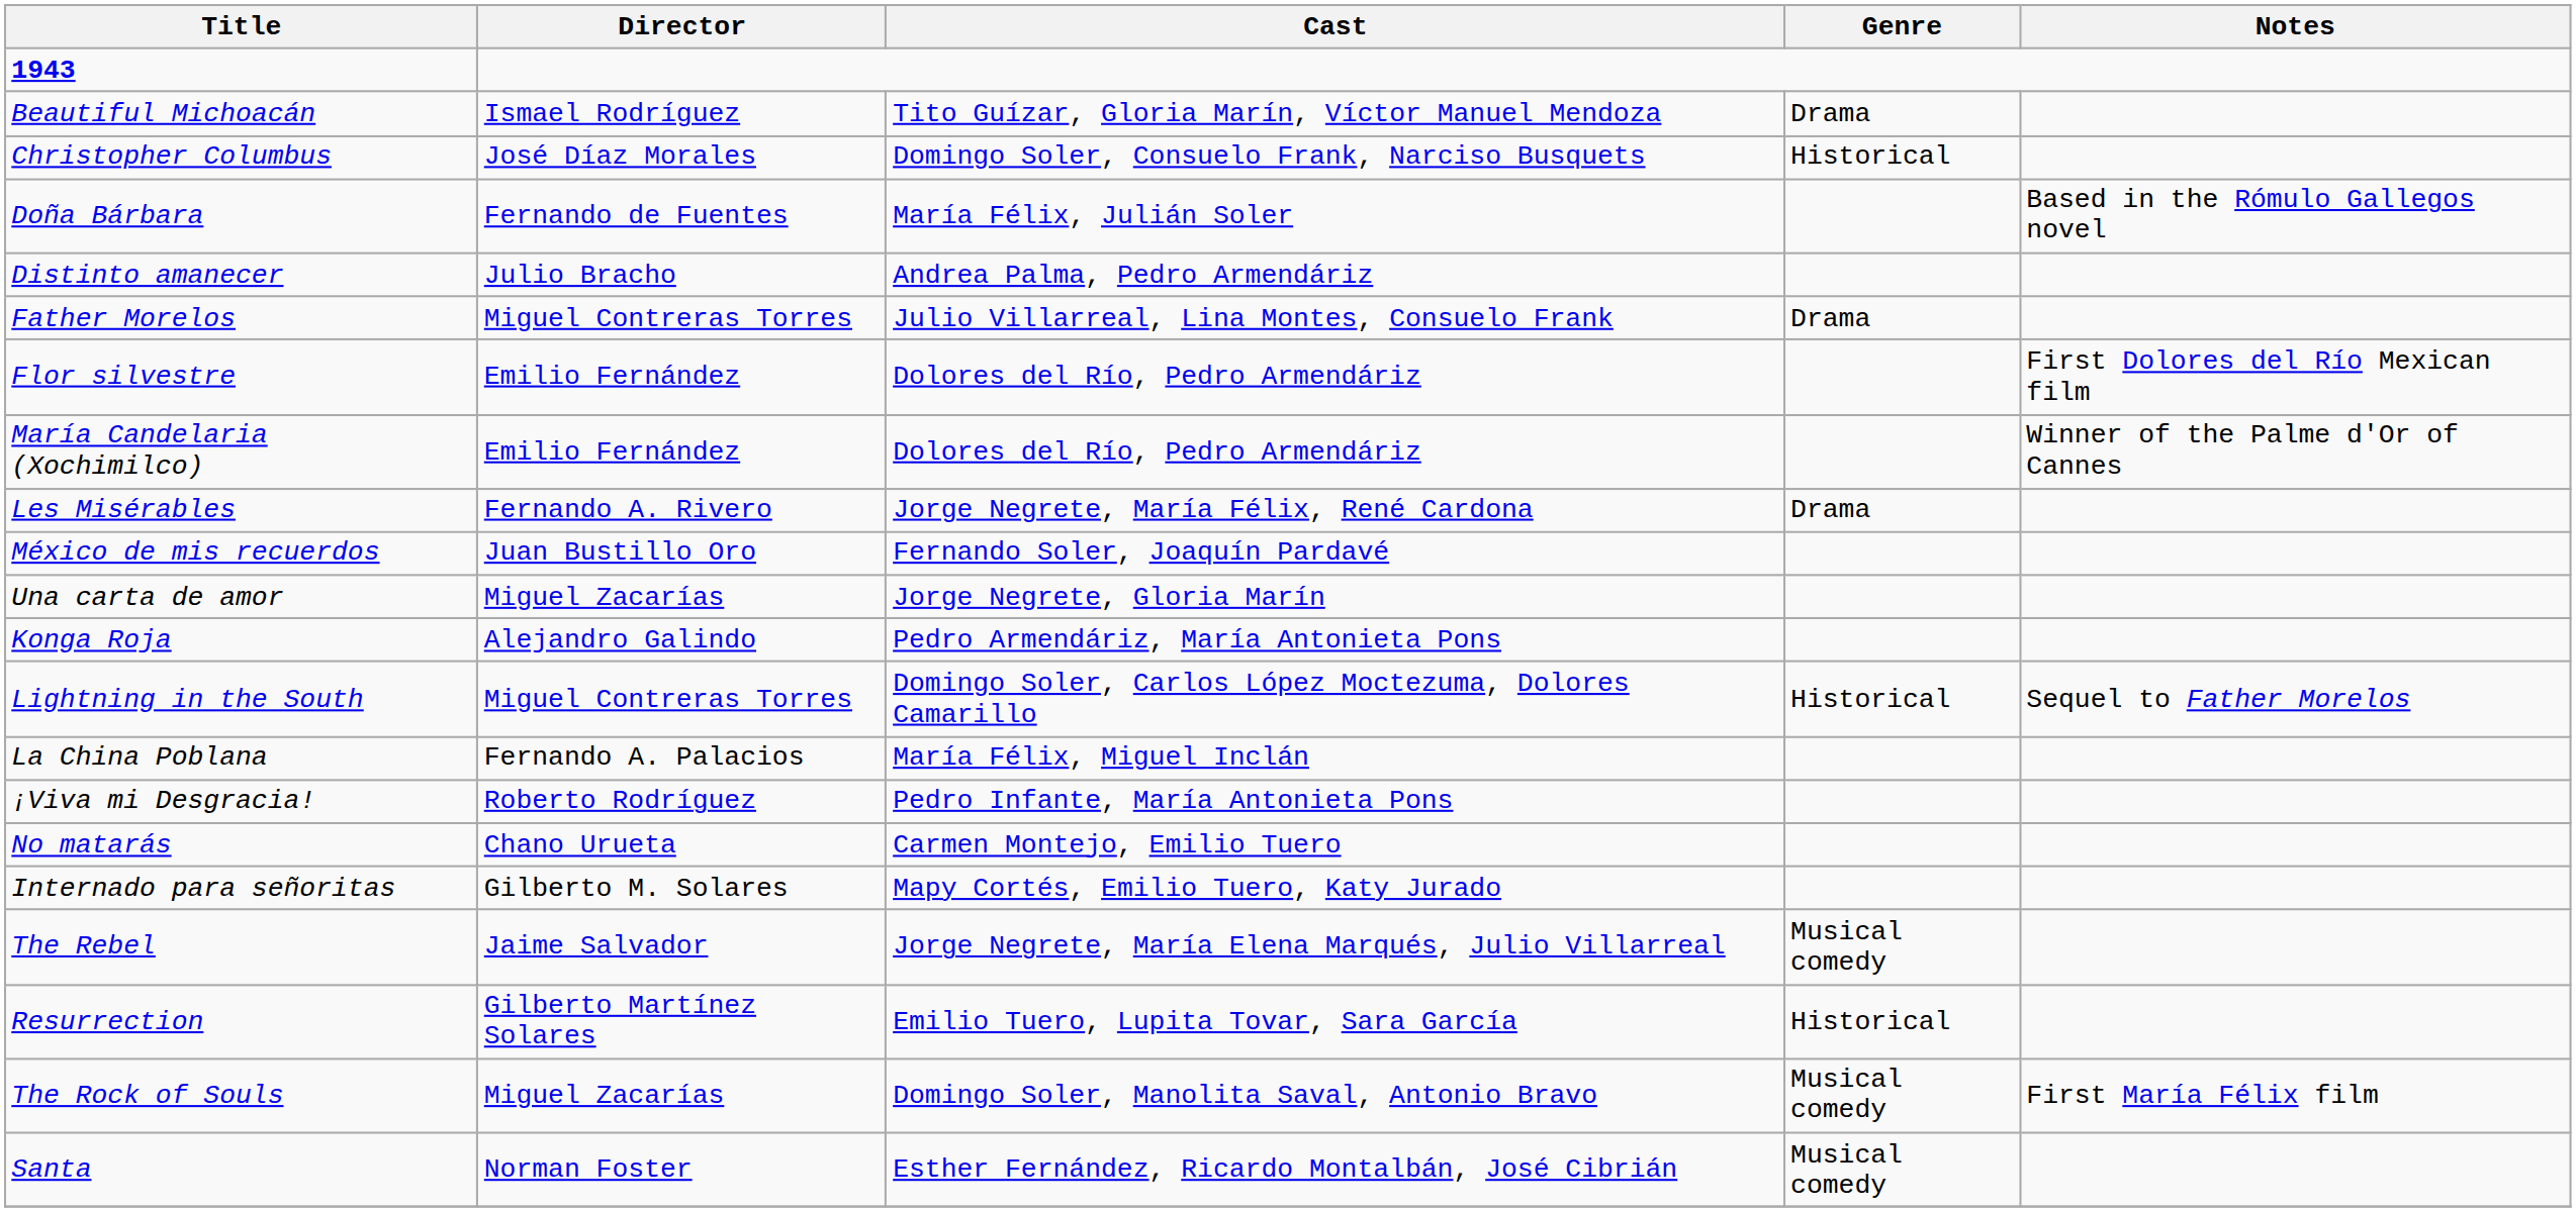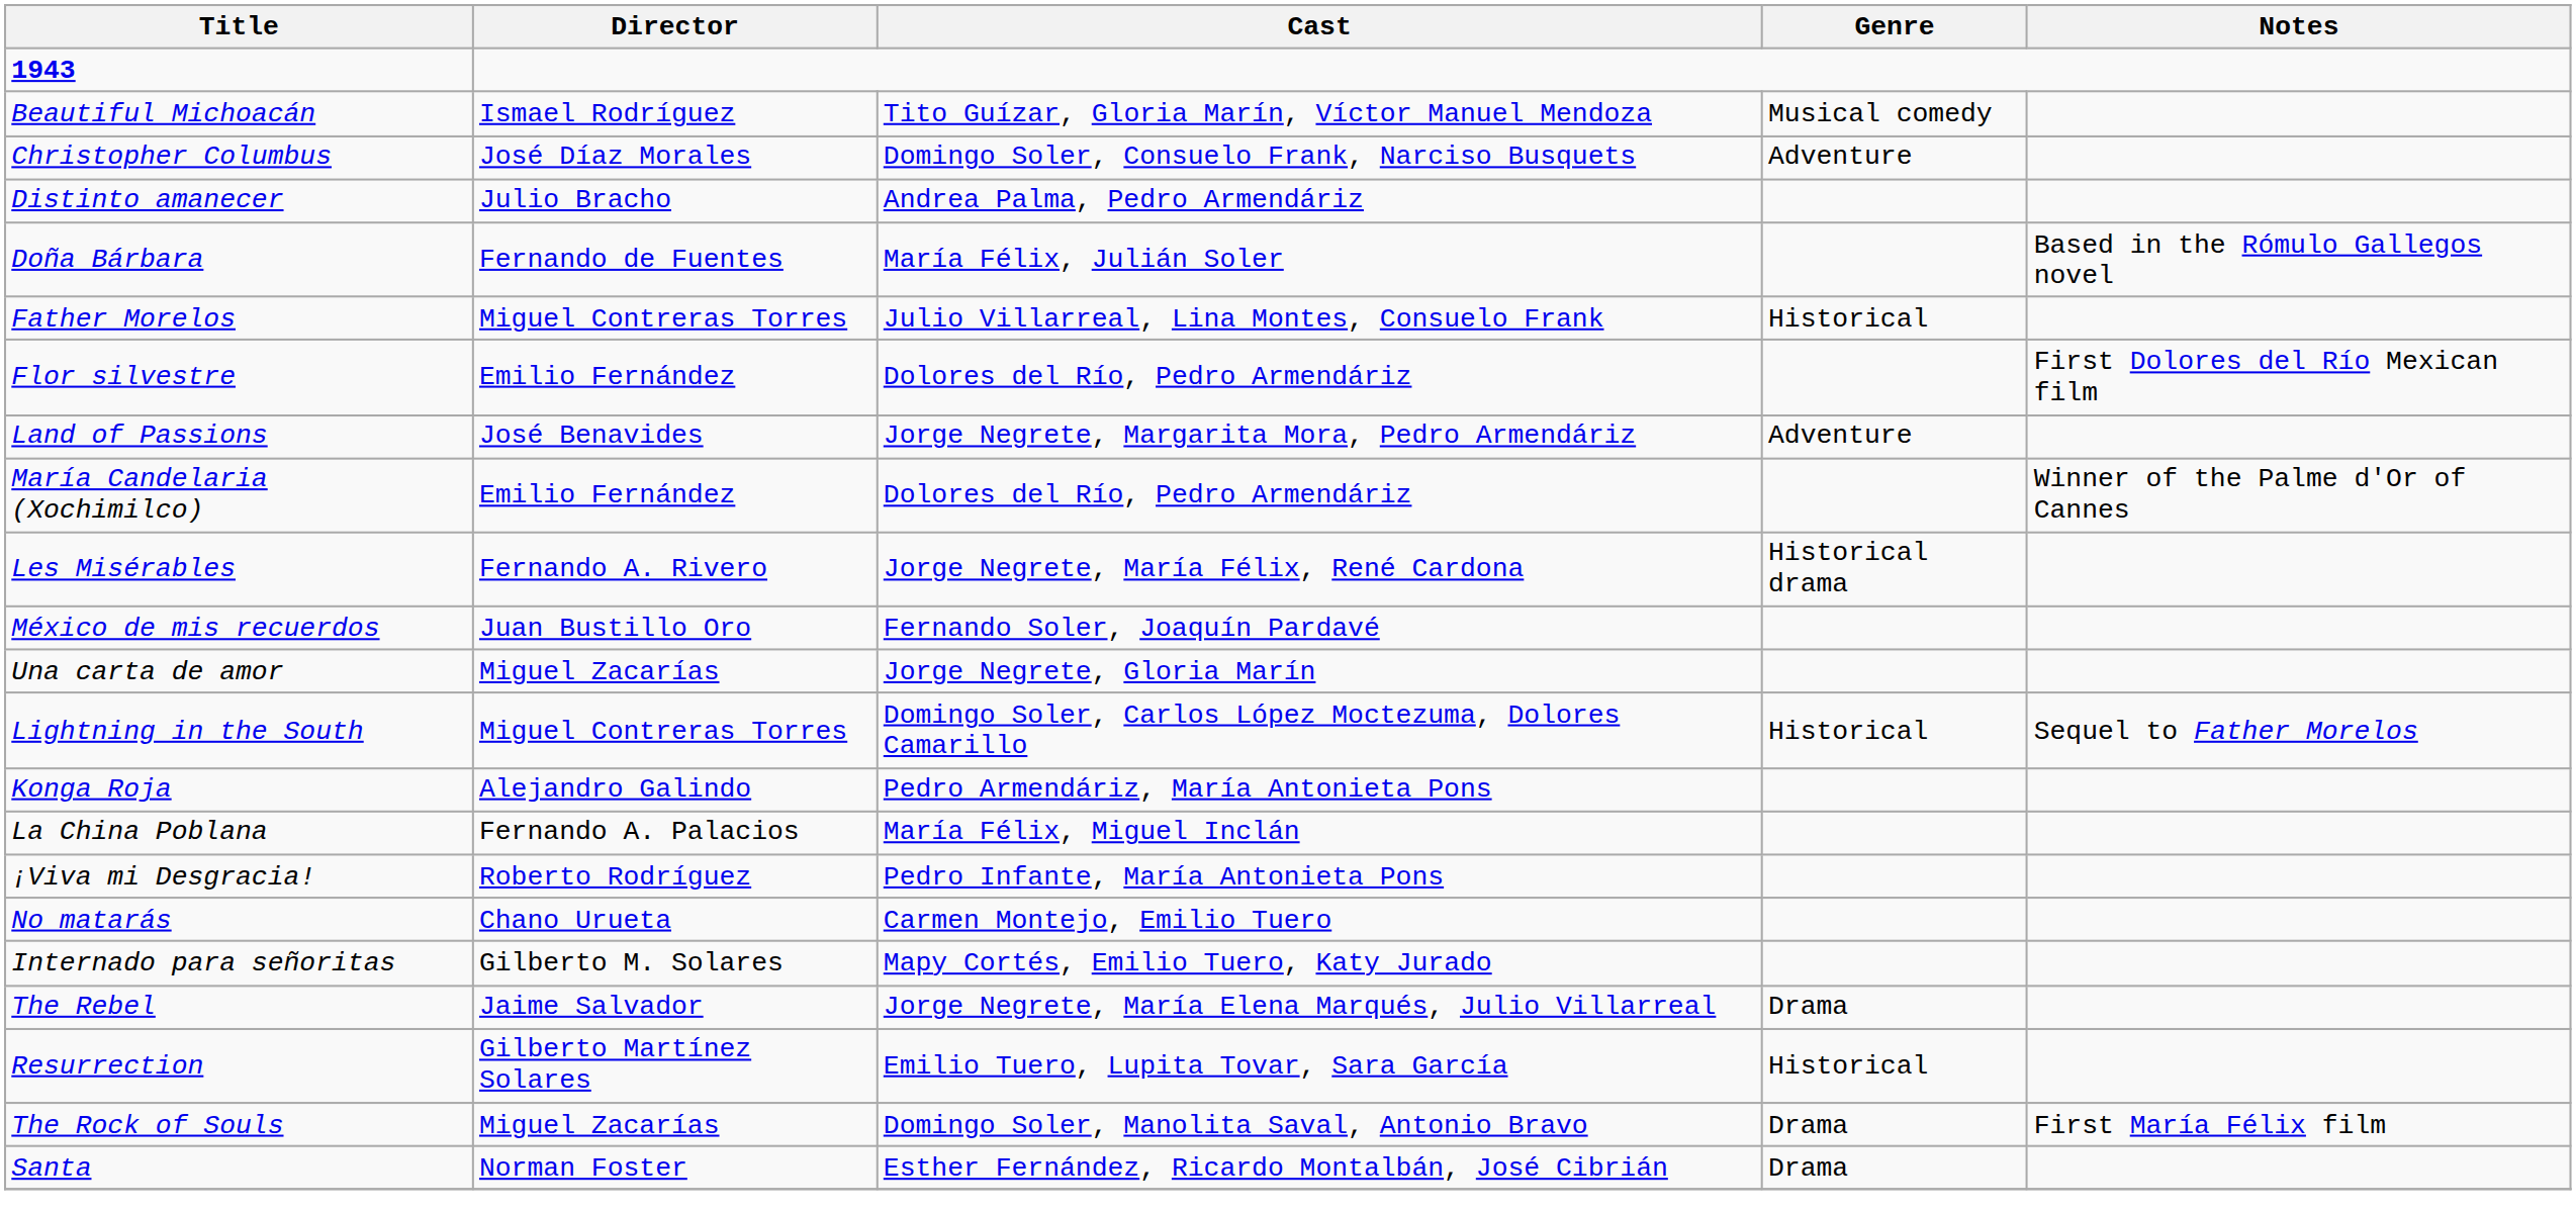 <table class="wikitable">
 <tr>
 <th>Title</th>
 <th>Director</th>
 <th>Cast</th>
 <th>Genre</th>
 <th>Notes</th>
 </tr>
 <tr>
 <td><strong><a href='#'>1943</a></strong></td>
 </tr>
 <tr>
 <td><em><a href='#'>Beautiful Michoacán</a></em></td>
 <td><a href='#'>Ismael Rodríguez</a></td>
 <td><a href='#'>Tito Guízar</a>, <a href='#'>Gloria Marín</a>, <a href='#'>Víctor Manuel Mendoza</a></td>
-<td>Drama</td>
+<td>Musical comedy</td>
 <td></td>
 </tr>
 <tr>
 <td><em><a href='#'>Christopher Columbus</a></em></td>
 <td><a href='#'>José Díaz Morales</a></td>
 <td><a href='#'>Domingo Soler</a>, <a href='#'>Consuelo Frank</a>, <a href='#'>Narciso Busquets</a></td>
-<td>Historical</td>
+<td>Adventure</td>
+<td></td>
+</tr>
+<tr>
+<td><em><a href='#'>Distinto amanecer</a></em></td>
+<td><a href='#'>Julio Bracho</a></td>
+<td><a href='#'>Andrea Palma</a>, <a href='#'>Pedro Armendáriz</a></td>
+<td></td>
 <td></td>
 </tr>
 <tr>
 <td><em><a href='#'>Doña Bárbara</a></em></td>
 <td><a href='#'>Fernando de Fuentes</a></td>
 <td><a href='#'>María Félix</a>, <a href='#'>Julián Soler</a></td>
 <td></td>
 <td>Based in the <a href='#'>Rómulo Gallegos</a> novel</td>
 </tr>
 <tr>
-<td><em><a href='#'>Distinto amanecer</a></em></td>
-<td><a href='#'>Julio Bracho</a></td>
-<td><a href='#'>Andrea Palma</a>, <a href='#'>Pedro Armendáriz</a></td>
-<td></td>
-<td></td>
-</tr>
-<tr>
 <td><em><a href='#'>Father Morelos</a></em></td>
 <td><a href='#'>Miguel Contreras Torres</a></td>
 <td><a href='#'>Julio Villarreal</a>, <a href='#'>Lina Montes</a>, <a href='#'>Consuelo Frank</a></td>
-<td>Drama</td>
+<td>Historical</td>
 <td></td>
 </tr>
 <tr>
 <td><em><a href='#'>Flor silvestre</a></em></td>
 <td><a href='#'>Emilio Fernández</a></td>
 <td><a href='#'>Dolores del Río</a>, <a href='#'>Pedro Armendáriz</a></td>
 <td></td>
 <td>First <a href='#'>Dolores del Río</a> Mexican film</td>
+</tr>
+<tr>
+<td><em><a href='#'>Land of Passions</a></em></td>
+<td><a href='#'>José Benavides</a></td>
+<td><a href='#'>Jorge Negrete</a>, <a href='#'>Margarita Mora</a>, <a href='#'>Pedro Armendáriz</a></td>
+<td>Adventure</td>
+<td></td>
 </tr>
 <tr>
 <td><em><a href='#'>María Candelaria</a> (Xochimilco)</em></td>
 <td><a href='#'>Emilio Fernández</a></td>
 <td><a href='#'>Dolores del Río</a>, <a href='#'>Pedro Armendáriz</a></td>
 <td></td>
 <td>Winner of the Palme d'Or of Cannes</td>
 </tr>
 <tr>
 <td><em><a href='#'>Les Misérables</a></em></td>
 <td><a href='#'>Fernando A. Rivero</a></td>
 <td><a href='#'>Jorge Negrete</a>, <a href='#'>María Félix</a>, <a href='#'>René Cardona</a></td>
-<td>Drama</td>
+<td>Historical drama</td>
 <td></td>
 </tr>
 <tr>
 <td><em><a href='#'>México de mis recuerdos</a></em></td>
 <td><a href='#'>Juan Bustillo Oro</a></td>
 <td><a href='#'>Fernando Soler</a>, <a href='#'>Joaquín Pardavé</a></td>
 <td></td>
 <td></td>
 </tr>
 <tr>
 <td><em>Una carta de amor</em></td>
 <td><a href='#'>Miguel Zacarías</a></td>
 <td><a href='#'>Jorge Negrete</a>, <a href='#'>Gloria Marín</a></td>
 <td></td>
 <td></td>
 </tr>
 <tr>
+<td><em><a href='#'>Lightning in the South</a></em></td>
+<td><a href='#'>Miguel Contreras Torres</a></td>
+<td><a href='#'>Domingo Soler</a>, <a href='#'>Carlos López Moctezuma</a>, <a href='#'>Dolores Camarillo</a></td>
+<td>Historical</td>
+<td>Sequel to <em><a href='#'>Father Morelos</a></em></td>
+</tr>
+<tr>
 <td><em><a href='#'>Konga Roja</a></em></td>
 <td><a href='#'>Alejandro Galindo</a></td>
 <td><a href='#'>Pedro Armendáriz</a>, <a href='#'>María Antonieta Pons</a></td>
 <td></td>
 <td></td>
-</tr>
-<tr>
-<td><em><a href='#'>Lightning in the South</a></em></td>
-<td><a href='#'>Miguel Contreras Torres</a></td>
-<td><a href='#'>Domingo Soler</a>, <a href='#'>Carlos López Moctezuma</a>, <a href='#'>Dolores Camarillo</a></td>
-<td>Historical</td>
-<td>Sequel to <em><a href='#'>Father Morelos</a></em></td>
 </tr>
 <tr>
 <td><em>La China Poblana</em></td>
 <td>Fernando A. Palacios</td>
 <td><a href='#'>María Félix</a>, <a href='#'>Miguel Inclán</a></td>
 <td></td>
 <td></td>
 </tr>
 <tr>
 <td><em>¡Viva mi Desgracia!</em></td>
 <td><a href='#'>Roberto Rodríguez</a></td>
 <td><a href='#'>Pedro Infante</a>, <a href='#'>María Antonieta Pons</a></td>
 <td></td>
 <td></td>
 </tr>
 <tr>
 <td><em><a href='#'>No matarás</a></em></td>
 <td><a href='#'>Chano Urueta</a></td>
 <td><a href='#'>Carmen Montejo</a>, <a href='#'>Emilio Tuero</a></td>
 <td></td>
 <td></td>
 </tr>
 <tr>
 <td><em>Internado para señoritas</em></td>
 <td>Gilberto M. Solares</td>
 <td><a href='#'>Mapy Cortés</a>, <a href='#'>Emilio Tuero</a>, <a href='#'>Katy Jurado</a></td>
 <td></td>
 <td></td>
 </tr>
 <tr>
 <td><em><a href='#'>The Rebel</a></em></td>
 <td><a href='#'>Jaime Salvador</a></td>
 <td><a href='#'>Jorge Negrete</a>, <a href='#'>María Elena Marqués</a>, <a href='#'>Julio Villarreal</a></td>
-<td>Musical comedy</td>
+<td>Drama</td>
 <td></td>
 </tr>
 <tr>
 <td><em><a href='#'>Resurrection</a></em></td>
 <td><a href='#'>Gilberto Martínez Solares</a></td>
 <td><a href='#'>Emilio Tuero</a>, <a href='#'>Lupita Tovar</a>, <a href='#'>Sara García</a></td>
 <td>Historical</td>
 <td></td>
 </tr>
 <tr>
 <td><em><a href='#'>The Rock of Souls</a></em></td>
 <td><a href='#'>Miguel Zacarías</a></td>
 <td><a href='#'>Domingo Soler</a>, <a href='#'>Manolita Saval</a>, <a href='#'>Antonio Bravo</a></td>
-<td>Musical comedy</td>
+<td>Drama</td>
 <td>First <a href='#'>María Félix</a> film</td>
 </tr>
 <tr>
 <td><em><a href='#'>Santa</a></em></td>
 <td><a href='#'>Norman Foster</a></td>
 <td><a href='#'>Esther Fernández</a>, <a href='#'>Ricardo Montalbán</a>, <a href='#'>José Cibrián</a></td>
-<td>Musical comedy</td>
+<td>Drama</td>
 <td></td>
 </tr>
 <tr>
 </tr>
 </table>
